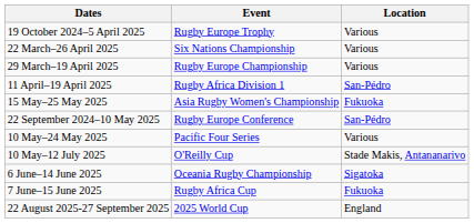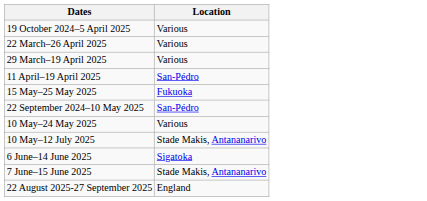 <table class="wikitable">
 <tr>
 <th>Dates</th>
-<th>Event</th>
 <th>Location</th>
 </tr>
 <tr>
 <td>19 October 2024–5 April 2025</td>
-<td><a href='#'>Rugby Europe Trophy</a></td>
 <td>Various</td>
 </tr>
 <tr>
 <td>22 March–26 April 2025</td>
-<td><a href='#'>Six Nations Championship</a></td>
 <td>Various</td>
 </tr>
 <tr>
 <td>29 March–19 April 2025</td>
-<td><a href='#'>Rugby Europe Championship</a></td>
 <td>Various</td>
 </tr>
 <tr>
 <td>11 April–19 April 2025</td>
-<td><a href='#'>Rugby Africa Division 1</a></td>
 <td><a href='#'>San-Pédro</a></td>
 </tr>
 <tr>
 <td>15 May–25 May 2025</td>
-<td><a href='#'>Asia Rugby Women's Championship</a></td>
 <td><a href='#'>Fukuoka</a></td>
 </tr>
 <tr>
 <td>22 September 2024–10 May 2025</td>
-<td><a href='#'>Rugby Europe Conference</a></td>
 <td><a href='#'>San-Pédro</a></td>
 </tr>
 <tr>
 <td>10 May–24 May 2025</td>
-<td><a href='#'>Pacific Four Series</a></td>
 <td>Various</td>
 </tr>
 <tr>
 <td>10 May–12 July 2025</td>
-<td><a href='#'>O'Reilly Cup</a></td>
 <td>Stade Makis, <a href='#'>Antananarivo</a></td>
 </tr>
 <tr>
 <td>6 June–14 June 2025</td>
-<td><a href='#'>Oceania Rugby Championship</a></td>
 <td><a href='#'>Sigatoka</a></td>
 </tr>
 <tr>
 <td>7 June–15 June 2025</td>
-<td><a href='#'>Rugby Africa Cup</a></td>
-<td><a href='#'>Fukuoka</a></td>
+<td>Stade Makis, <a href='#'>Antananarivo</a></td>
 </tr>
 <tr>
 <td>22 August 2025-27 September 2025</td>
-<td><a href='#'>2025 World Cup</a></td>
 <td>England</td>
 </tr>
 </table>
